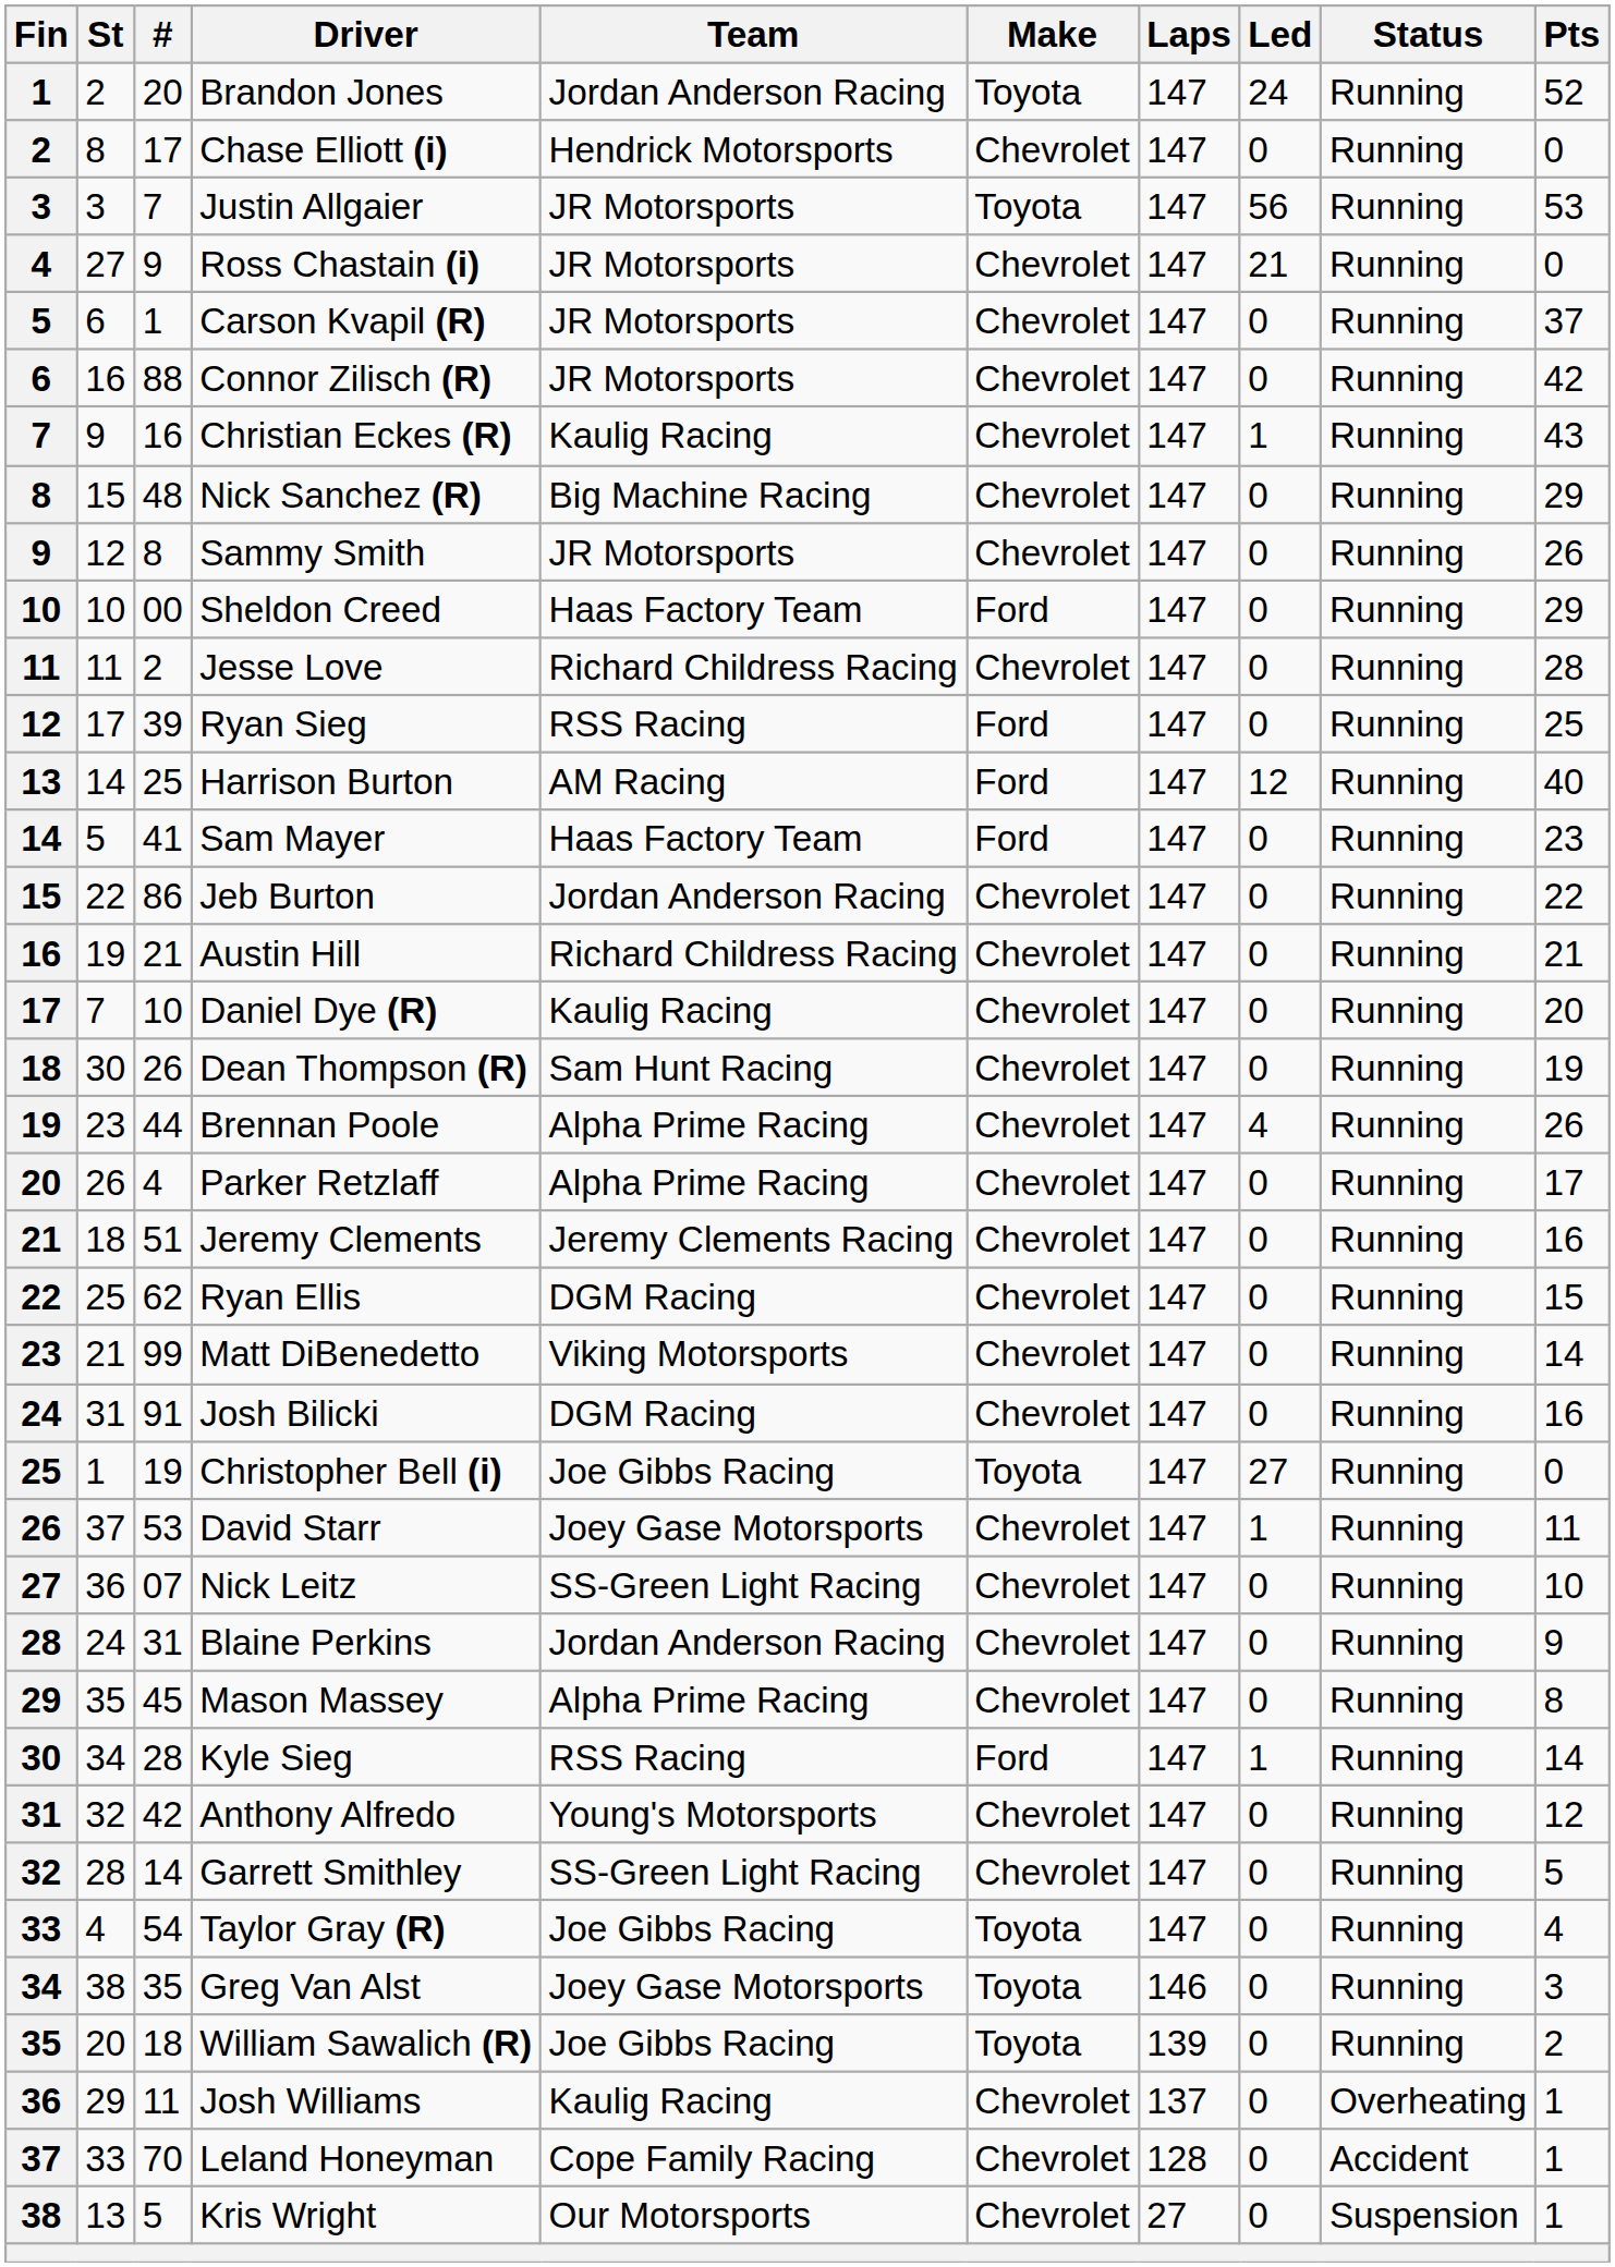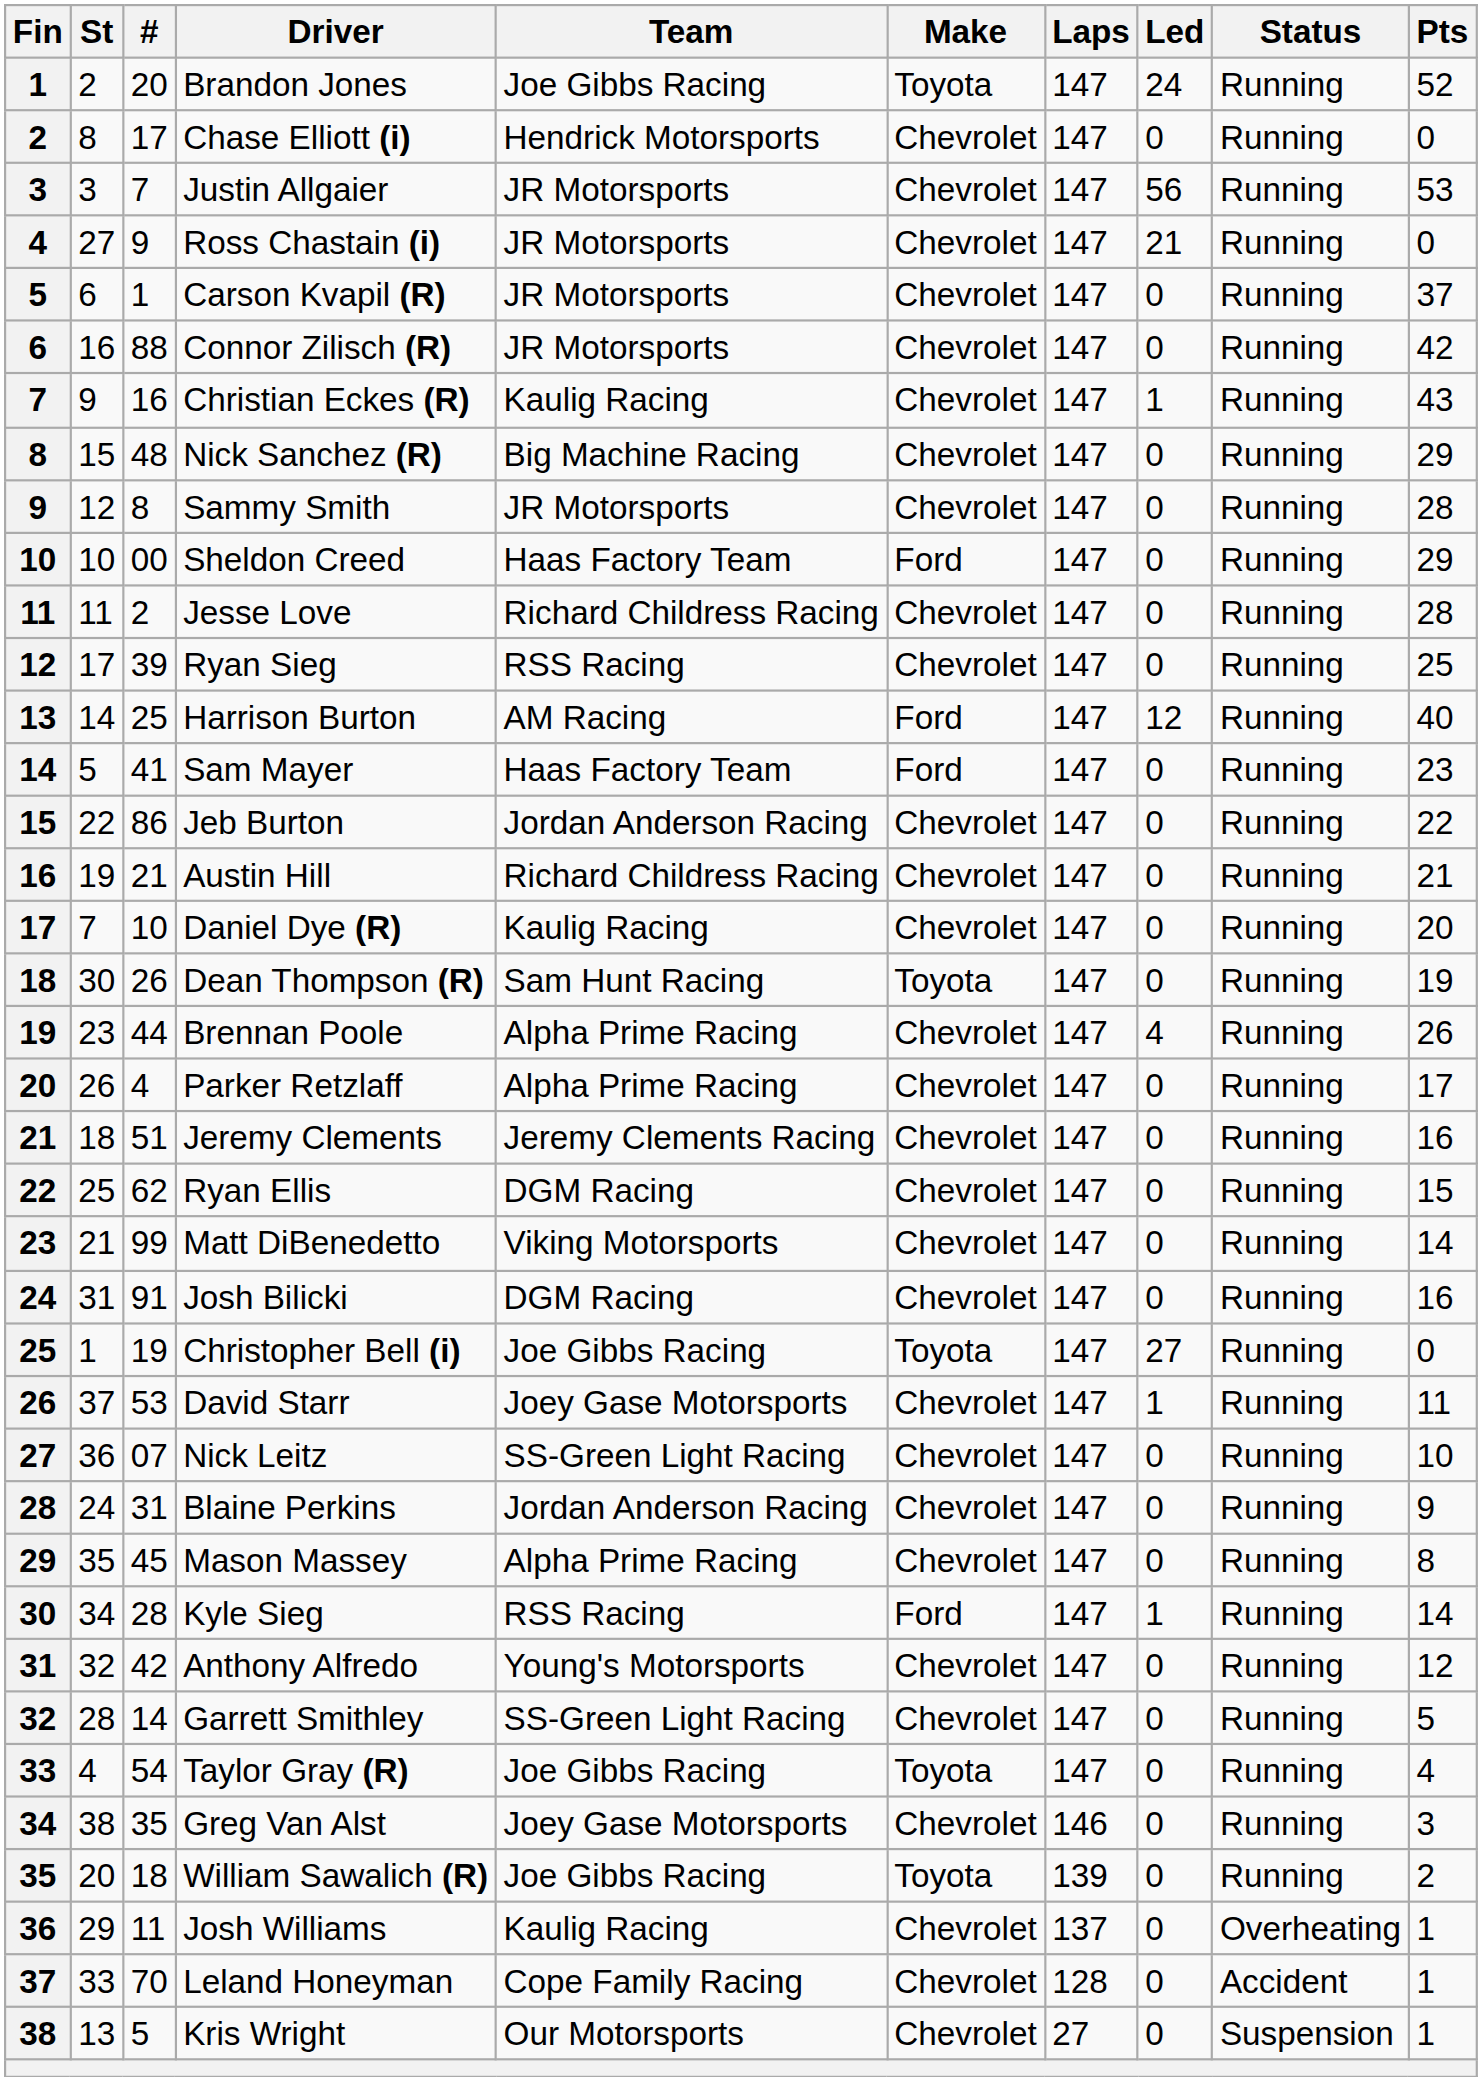 <table class="wikitable" style="font-size:95%">
 <tr>
 <th>Fin</th>
 <th>St</th>
 <th>#</th>
 <th>Driver</th>
 <th>Team</th>
 <th>Make</th>
 <th>Laps</th>
 <th>Led</th>
 <th>Status</th>
 <th>Pts</th>
 </tr>
 <tr>
 <th>1</th>
 <td>2</td>
 <td>20</td>
 <td>Brandon Jones</td>
-<td>Jordan Anderson Racing</td>
+<td>Joe Gibbs Racing</td>
 <td>Toyota</td>
 <td>147</td>
 <td>24</td>
 <td>Running</td>
 <td>52</td>
 </tr>
 <tr>
 <th>2</th>
 <td>8</td>
 <td>17</td>
 <td>Chase Elliott <strong>(i)</strong></td>
 <td>Hendrick Motorsports</td>
 <td>Chevrolet</td>
 <td>147</td>
 <td>0</td>
 <td>Running</td>
 <td>0</td>
 </tr>
 <tr>
 <th>3</th>
 <td>3</td>
 <td>7</td>
 <td>Justin Allgaier</td>
 <td>JR Motorsports</td>
-<td>Toyota</td>
+<td>Chevrolet</td>
 <td>147</td>
 <td>56</td>
 <td>Running</td>
 <td>53</td>
 </tr>
 <tr>
 <th>4</th>
 <td>27</td>
 <td>9</td>
 <td>Ross Chastain <strong>(i)</strong></td>
 <td>JR Motorsports</td>
 <td>Chevrolet</td>
 <td>147</td>
 <td>21</td>
 <td>Running</td>
 <td>0</td>
 </tr>
 <tr>
 <th>5</th>
 <td>6</td>
 <td>1</td>
 <td>Carson Kvapil <strong>(R)</strong></td>
 <td>JR Motorsports</td>
 <td>Chevrolet</td>
 <td>147</td>
 <td>0</td>
 <td>Running</td>
 <td>37</td>
 </tr>
 <tr>
 <th>6</th>
 <td>16</td>
 <td>88</td>
 <td>Connor Zilisch <strong>(R)</strong></td>
 <td>JR Motorsports</td>
 <td>Chevrolet</td>
 <td>147</td>
 <td>0</td>
 <td>Running</td>
 <td>42</td>
 </tr>
 <tr>
 <th>7</th>
 <td>9</td>
 <td>16</td>
 <td>Christian Eckes <strong>(R)</strong></td>
 <td>Kaulig Racing</td>
 <td>Chevrolet</td>
 <td>147</td>
 <td>1</td>
 <td>Running</td>
 <td>43</td>
 </tr>
 <tr>
 <th>8</th>
 <td>15</td>
 <td>48</td>
 <td>Nick Sanchez <strong>(R)</strong></td>
 <td>Big Machine Racing</td>
 <td>Chevrolet</td>
 <td>147</td>
 <td>0</td>
 <td>Running</td>
 <td>29</td>
 </tr>
 <tr>
 <th>9</th>
 <td>12</td>
 <td>8</td>
 <td>Sammy Smith</td>
 <td>JR Motorsports</td>
 <td>Chevrolet</td>
 <td>147</td>
 <td>0</td>
 <td>Running</td>
-<td>26</td>
+<td>28</td>
 </tr>
 <tr>
 <th>10</th>
 <td>10</td>
 <td>00</td>
 <td>Sheldon Creed</td>
 <td>Haas Factory Team</td>
 <td>Ford</td>
 <td>147</td>
 <td>0</td>
 <td>Running</td>
 <td>29</td>
 </tr>
 <tr>
 <th>11</th>
 <td>11</td>
 <td>2</td>
 <td>Jesse Love</td>
 <td>Richard Childress Racing</td>
 <td>Chevrolet</td>
 <td>147</td>
 <td>0</td>
 <td>Running</td>
 <td>28</td>
 </tr>
 <tr>
 <th>12</th>
 <td>17</td>
 <td>39</td>
 <td>Ryan Sieg</td>
 <td>RSS Racing</td>
-<td>Ford</td>
+<td>Chevrolet</td>
 <td>147</td>
 <td>0</td>
 <td>Running</td>
 <td>25</td>
 </tr>
 <tr>
 <th>13</th>
 <td>14</td>
 <td>25</td>
 <td>Harrison Burton</td>
 <td>AM Racing</td>
 <td>Ford</td>
 <td>147</td>
 <td>12</td>
 <td>Running</td>
 <td>40</td>
 </tr>
 <tr>
 <th>14</th>
 <td>5</td>
 <td>41</td>
 <td>Sam Mayer</td>
 <td>Haas Factory Team</td>
 <td>Ford</td>
 <td>147</td>
 <td>0</td>
 <td>Running</td>
 <td>23</td>
 </tr>
 <tr>
 <th>15</th>
 <td>22</td>
 <td>86</td>
 <td>Jeb Burton</td>
 <td>Jordan Anderson Racing</td>
 <td>Chevrolet</td>
 <td>147</td>
 <td>0</td>
 <td>Running</td>
 <td>22</td>
 </tr>
 <tr>
 <th>16</th>
 <td>19</td>
 <td>21</td>
 <td>Austin Hill</td>
 <td>Richard Childress Racing</td>
 <td>Chevrolet</td>
 <td>147</td>
 <td>0</td>
 <td>Running</td>
 <td>21</td>
 </tr>
 <tr>
 <th>17</th>
 <td>7</td>
 <td>10</td>
 <td>Daniel Dye <strong>(R)</strong></td>
 <td>Kaulig Racing</td>
 <td>Chevrolet</td>
 <td>147</td>
 <td>0</td>
 <td>Running</td>
 <td>20</td>
 </tr>
 <tr>
 <th>18</th>
 <td>30</td>
 <td>26</td>
 <td>Dean Thompson <strong>(R)</strong></td>
 <td>Sam Hunt Racing</td>
-<td>Chevrolet</td>
+<td>Toyota</td>
 <td>147</td>
 <td>0</td>
 <td>Running</td>
 <td>19</td>
 </tr>
 <tr>
 <th>19</th>
 <td>23</td>
 <td>44</td>
 <td>Brennan Poole</td>
 <td>Alpha Prime Racing</td>
 <td>Chevrolet</td>
 <td>147</td>
 <td>4</td>
 <td>Running</td>
 <td>26</td>
 </tr>
 <tr>
 <th>20</th>
 <td>26</td>
 <td>4</td>
 <td>Parker Retzlaff</td>
 <td>Alpha Prime Racing</td>
 <td>Chevrolet</td>
 <td>147</td>
 <td>0</td>
 <td>Running</td>
 <td>17</td>
 </tr>
 <tr>
 <th>21</th>
 <td>18</td>
 <td>51</td>
 <td>Jeremy Clements</td>
 <td>Jeremy Clements Racing</td>
 <td>Chevrolet</td>
 <td>147</td>
 <td>0</td>
 <td>Running</td>
 <td>16</td>
 </tr>
 <tr>
 <th>22</th>
 <td>25</td>
 <td>62</td>
 <td>Ryan Ellis</td>
 <td>DGM Racing</td>
 <td>Chevrolet</td>
 <td>147</td>
 <td>0</td>
 <td>Running</td>
 <td>15</td>
 </tr>
 <tr>
 <th>23</th>
 <td>21</td>
 <td>99</td>
 <td>Matt DiBenedetto</td>
 <td>Viking Motorsports</td>
 <td>Chevrolet</td>
 <td>147</td>
 <td>0</td>
 <td>Running</td>
 <td>14</td>
 </tr>
 <tr>
 <th>24</th>
 <td>31</td>
 <td>91</td>
 <td>Josh Bilicki</td>
 <td>DGM Racing</td>
 <td>Chevrolet</td>
 <td>147</td>
 <td>0</td>
 <td>Running</td>
 <td>16</td>
 </tr>
 <tr>
 <th>25</th>
 <td>1</td>
 <td>19</td>
 <td>Christopher Bell <strong>(i)</strong></td>
 <td>Joe Gibbs Racing</td>
 <td>Toyota</td>
 <td>147</td>
 <td>27</td>
 <td>Running</td>
 <td>0</td>
 </tr>
 <tr>
 <th>26</th>
 <td>37</td>
 <td>53</td>
 <td>David Starr</td>
 <td>Joey Gase Motorsports</td>
 <td>Chevrolet</td>
 <td>147</td>
 <td>1</td>
 <td>Running</td>
 <td>11</td>
 </tr>
 <tr>
 <th>27</th>
 <td>36</td>
 <td>07</td>
 <td>Nick Leitz</td>
 <td>SS-Green Light Racing</td>
 <td>Chevrolet</td>
 <td>147</td>
 <td>0</td>
 <td>Running</td>
 <td>10</td>
 </tr>
 <tr>
 <th>28</th>
 <td>24</td>
 <td>31</td>
 <td>Blaine Perkins</td>
 <td>Jordan Anderson Racing</td>
 <td>Chevrolet</td>
 <td>147</td>
 <td>0</td>
 <td>Running</td>
 <td>9</td>
 </tr>
 <tr>
 <th>29</th>
 <td>35</td>
 <td>45</td>
 <td>Mason Massey</td>
 <td>Alpha Prime Racing</td>
 <td>Chevrolet</td>
 <td>147</td>
 <td>0</td>
 <td>Running</td>
 <td>8</td>
 </tr>
 <tr>
 <th>30</th>
 <td>34</td>
 <td>28</td>
 <td>Kyle Sieg</td>
 <td>RSS Racing</td>
 <td>Ford</td>
 <td>147</td>
 <td>1</td>
 <td>Running</td>
 <td>14</td>
 </tr>
 <tr>
 <th>31</th>
 <td>32</td>
 <td>42</td>
 <td>Anthony Alfredo</td>
 <td>Young's Motorsports</td>
 <td>Chevrolet</td>
 <td>147</td>
 <td>0</td>
 <td>Running</td>
 <td>12</td>
 </tr>
 <tr>
 <th>32</th>
 <td>28</td>
 <td>14</td>
 <td>Garrett Smithley</td>
 <td>SS-Green Light Racing</td>
 <td>Chevrolet</td>
 <td>147</td>
 <td>0</td>
 <td>Running</td>
 <td>5</td>
 </tr>
 <tr>
 <th>33</th>
 <td>4</td>
 <td>54</td>
 <td>Taylor Gray <strong>(R)</strong></td>
 <td>Joe Gibbs Racing</td>
 <td>Toyota</td>
 <td>147</td>
 <td>0</td>
 <td>Running</td>
 <td>4</td>
 </tr>
 <tr>
 <th>34</th>
 <td>38</td>
 <td>35</td>
 <td>Greg Van Alst</td>
 <td>Joey Gase Motorsports</td>
-<td>Toyota</td>
+<td>Chevrolet</td>
 <td>146</td>
 <td>0</td>
 <td>Running</td>
 <td>3</td>
 </tr>
 <tr>
 <th>35</th>
 <td>20</td>
 <td>18</td>
 <td>William Sawalich <strong>(R)</strong></td>
 <td>Joe Gibbs Racing</td>
 <td>Toyota</td>
 <td>139</td>
 <td>0</td>
 <td>Running</td>
 <td>2</td>
 </tr>
 <tr>
 <th>36</th>
 <td>29</td>
 <td>11</td>
 <td>Josh Williams</td>
 <td>Kaulig Racing</td>
 <td>Chevrolet</td>
 <td>137</td>
 <td>0</td>
 <td>Overheating</td>
 <td>1</td>
 </tr>
 <tr>
 <th>37</th>
 <td>33</td>
 <td>70</td>
 <td>Leland Honeyman</td>
 <td>Cope Family Racing</td>
 <td>Chevrolet</td>
 <td>128</td>
 <td>0</td>
 <td>Accident</td>
 <td>1</td>
 </tr>
 <tr>
 <th>38</th>
 <td>13</td>
 <td>5</td>
 <td>Kris Wright</td>
 <td>Our Motorsports</td>
 <td>Chevrolet</td>
 <td>27</td>
 <td>0</td>
 <td>Suspension</td>
 <td>1</td>
 </tr>
 <tr>
 <th colspan="10"></th>
 </tr>
 </table>
